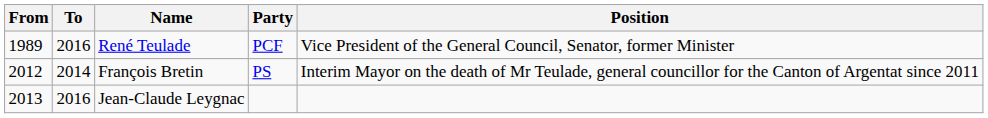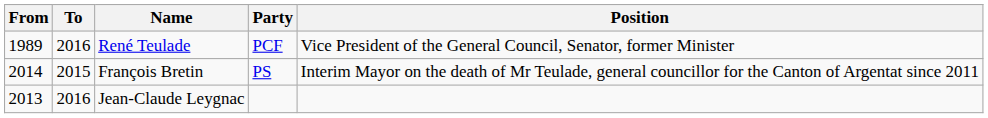 <table class="wikitable">
 <tr>
 <th>From</th>
 <th>To</th>
 <th>Name</th>
 <th>Party</th>
 <th>Position</th>
 </tr>
 <tr>
 <td>1989</td>
 <td>2016</td>
 <td><a href='#'>René Teulade</a></td>
 <td><a href='#'>PCF</a></td>
 <td>Vice President of the General Council, Senator, former Minister</td>
 </tr>
 <tr>
-<td>2012</td>
 <td>2014</td>
+<td>2015</td>
 <td>François Bretin</td>
 <td><a href='#'>PS</a></td>
 <td>Interim Mayor on the death of Mr Teulade, general councillor for the Canton of Argentat since 2011</td>
 </tr>
 <tr>
 <td>2013</td>
 <td>2016</td>
 <td>Jean-Claude Leygnac</td>
 <td></td>
 <td></td>
 </tr>
 </table>
